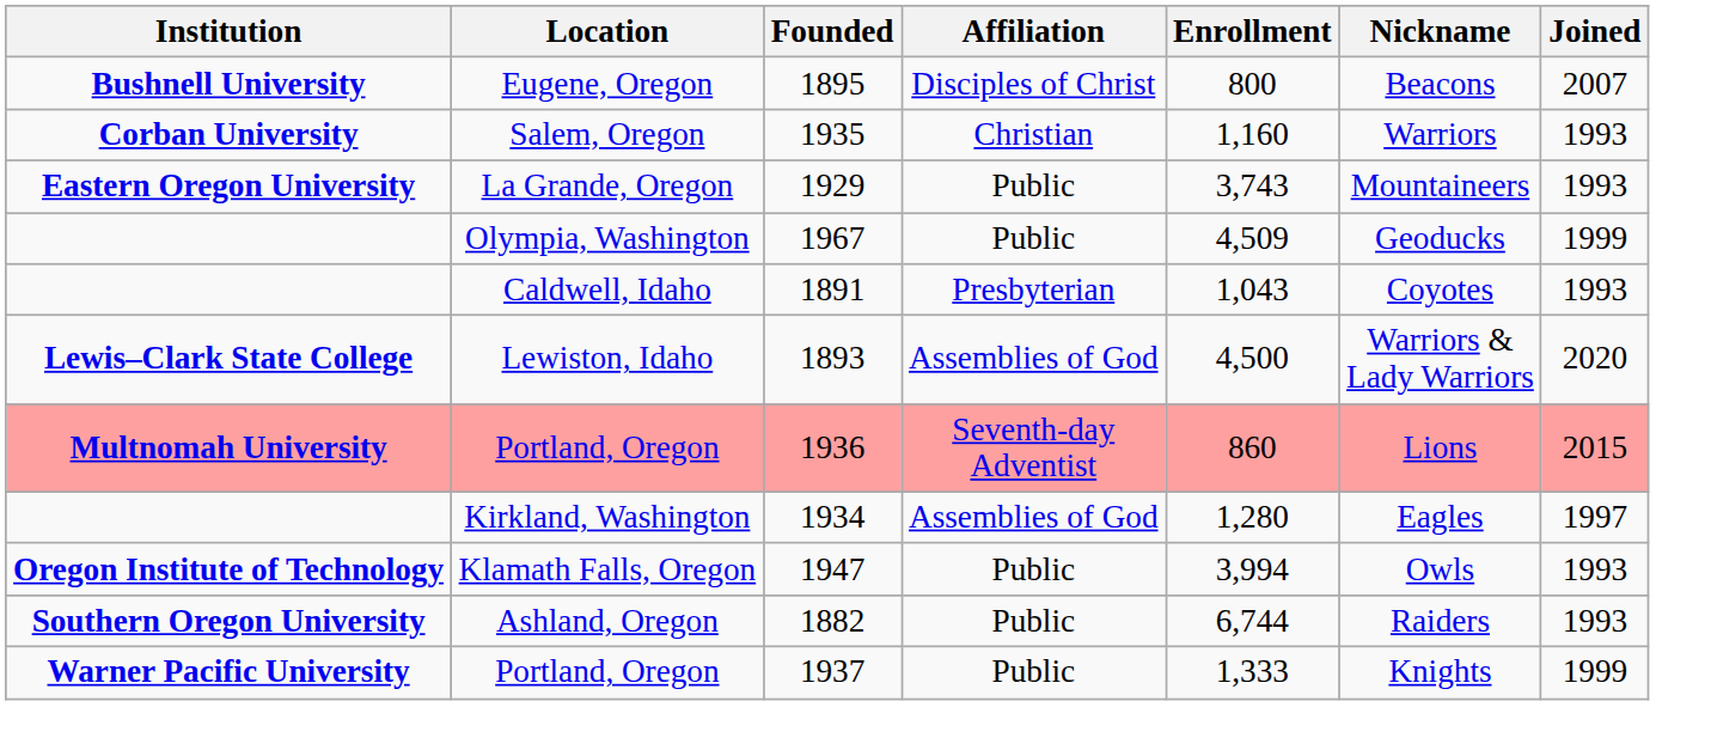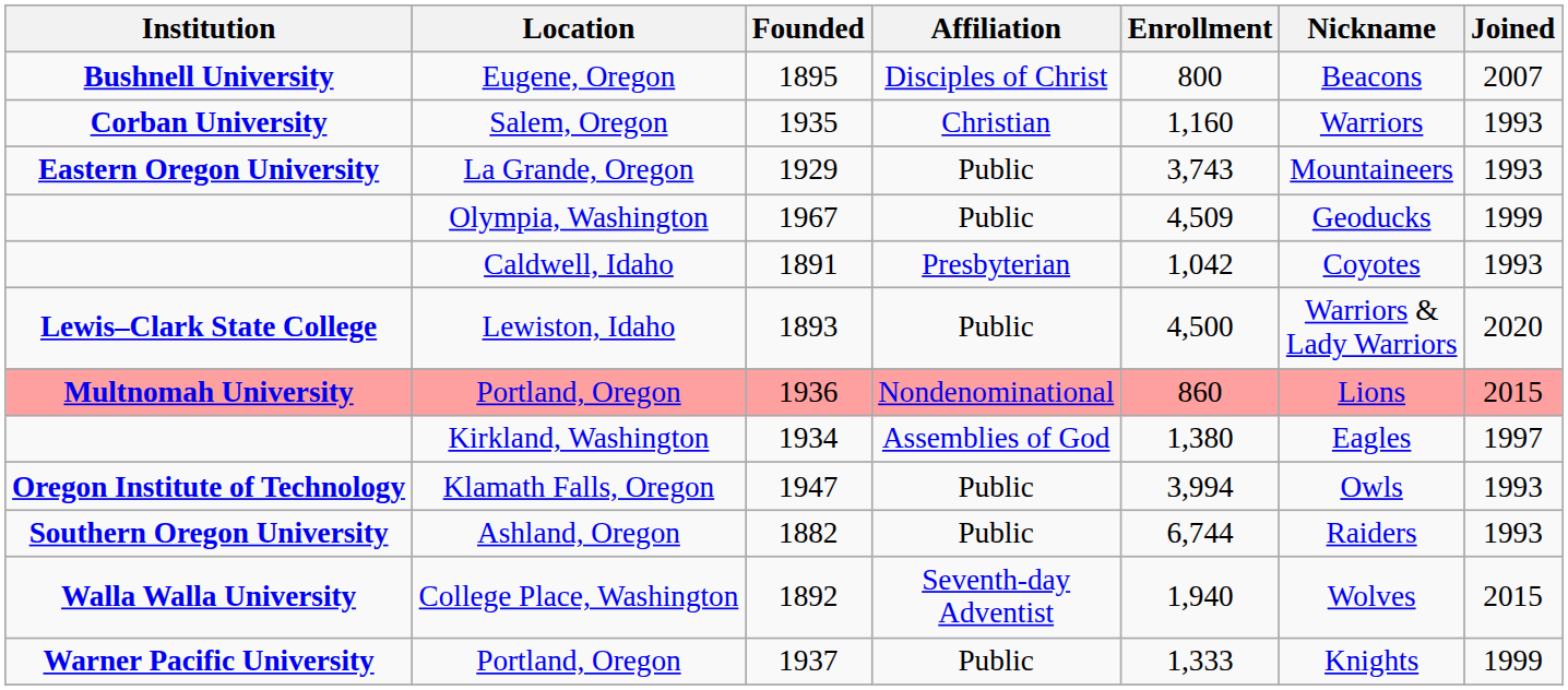 <table class="wikitable sortable" style="text-align:center">
 <tr>
 <th>Institution</th>
 <th>Location</th>
 <th>Founded</th>
 <th>Affiliation</th>
 <th>Enrollment</th>
 <th>Nickname</th>
 <th>Joined</th>
 </tr>
 <tr>
 <td><strong><a href='#'>Bushnell University</a></strong></td>
 <td><a href='#'>Eugene, Oregon</a></td>
 <td>1895</td>
 <td><a href='#'>Disciples of Christ</a></td>
 <td>800</td>
 <td><a href='#'>Beacons</a></td>
 <td>2007</td>
 </tr>
 <tr>
 <td><strong><a href='#'>Corban University</a></strong></td>
 <td><a href='#'>Salem, Oregon</a></td>
 <td>1935</td>
 <td><a href='#'>Christian</a></td>
 <td>1,160</td>
 <td><a href='#'>Warriors</a></td>
 <td>1993</td>
 </tr>
 <tr>
 <td><strong><a href='#'>Eastern Oregon University</a></strong></td>
 <td><a href='#'>La Grande, Oregon</a></td>
 <td>1929</td>
 <td>Public</td>
 <td>3,743</td>
 <td><a href='#'>Mountaineers</a></td>
 <td>1993</td>
 </tr>
 <tr>
 <td></td>
 <td><a href='#'>Olympia, Washington</a></td>
 <td>1967</td>
 <td>Public</td>
 <td>4,509</td>
 <td><a href='#'>Geoducks</a></td>
 <td>1999</td>
 </tr>
 <tr>
 <td></td>
 <td><a href='#'>Caldwell, Idaho</a></td>
 <td>1891</td>
 <td><a href='#'>Presbyterian</a><br></td>
-<td>1,043</td>
+<td>1,042</td>
 <td><a href='#'>Coyotes</a></td>
 <td>1993</td>
 </tr>
 <tr>
 <td><strong><a href='#'>Lewis–Clark State College</a></strong></td>
 <td><a href='#'>Lewiston, Idaho</a></td>
 <td>1893</td>
-<td><a href='#'>Assemblies of God</a></td>
+<td>Public</td>
 <td>4,500</td>
 <td><a href='#'>Warriors</a> &<br><a href='#'>Lady Warriors</a></td>
 <td>2020</td>
 </tr>
 <tr bgcolor=#ffa0a0>
 <td><strong><a href='#'>Multnomah University</a></strong></td>
 <td><a href='#'>Portland, Oregon</a></td>
 <td>1936</td>
-<td><a href='#'>Seventh-day<br>Adventist</a></td>
+<td><a href='#'>Nondenominational</a></td>
 <td>860</td>
 <td><a href='#'>Lions</a></td>
 <td>2015</td>
 </tr>
 <tr>
 <td></td>
 <td><a href='#'>Kirkland, Washington</a></td>
 <td>1934</td>
 <td><a href='#'>Assemblies of God</a></td>
-<td>1,280</td>
+<td>1,380</td>
 <td><a href='#'>Eagles</a></td>
 <td>1997</td>
 </tr>
 <tr>
 <td><strong><a href='#'>Oregon Institute of Technology</a></strong></td>
 <td><a href='#'>Klamath Falls, Oregon</a></td>
 <td>1947</td>
 <td>Public</td>
 <td>3,994</td>
 <td><a href='#'>Owls</a></td>
 <td>1993</td>
 </tr>
 <tr>
 <td><strong><a href='#'>Southern Oregon University</a></strong></td>
 <td><a href='#'>Ashland, Oregon</a></td>
 <td>1882</td>
 <td>Public</td>
 <td>6,744</td>
 <td><a href='#'>Raiders</a></td>
 <td>1993</td>
 </tr>
 <tr>
+<td><strong><a href='#'>Walla Walla University</a></strong></td>
+<td><a href='#'>College Place, Washington</a></td>
+<td>1892</td>
+<td><a href='#'>Seventh-day<br>Adventist</a></td>
+<td>1,940</td>
+<td><a href='#'>Wolves</a></td>
+<td>2015</td>
+</tr>
+<tr>
 <td><strong><a href='#'>Warner Pacific University</a></strong></td>
 <td><a href='#'>Portland, Oregon</a></td>
 <td>1937</td>
 <td>Public</td>
 <td>1,333</td>
 <td><a href='#'>Knights</a></td>
 <td>1999</td>
 </tr>
 </table>
